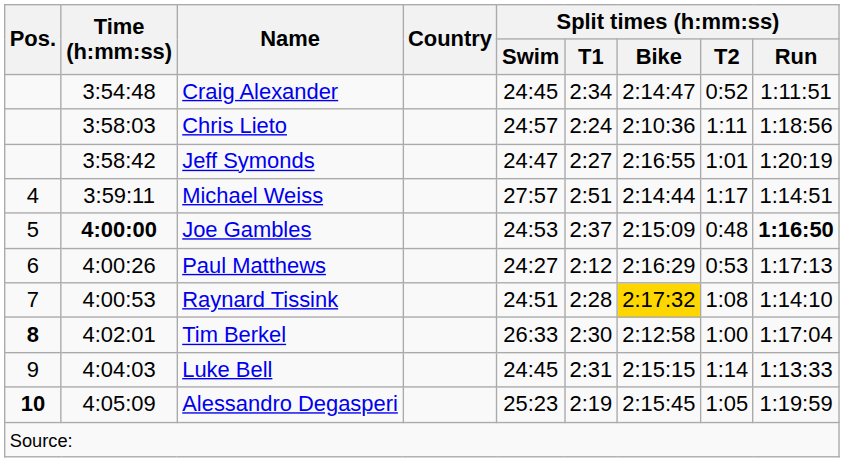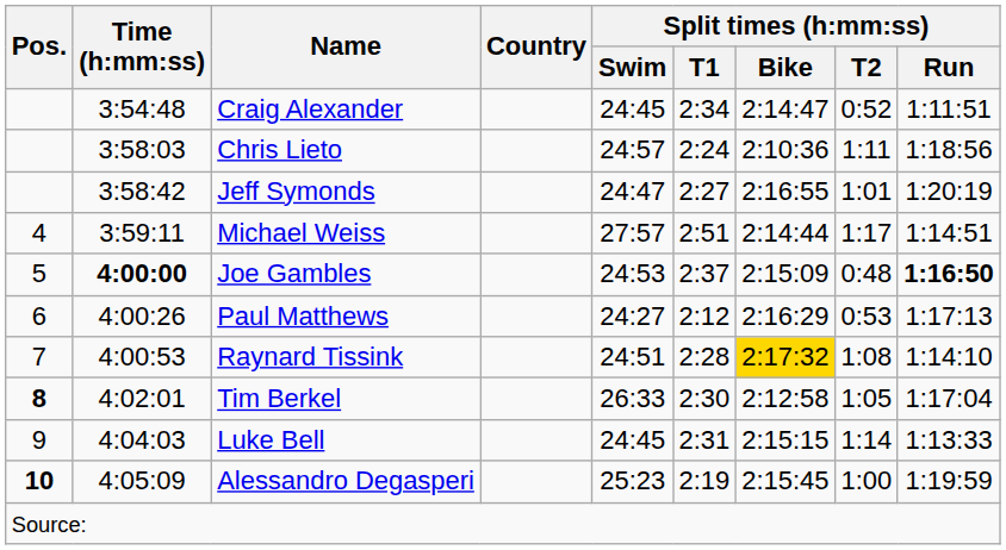 <table class="wikitable" style="text-align:center">
 <tr>
 <th rowspan="2">Pos.</th>
 <th rowspan="2">Time<br>(h:mm:ss)</th>
 <th rowspan="2">Name</th>
 <th rowspan="2">Country</th>
 <th colspan="5">Split times (h:mm:ss)</th>
 </tr>
 <tr>
 <th>Swim</th>
 <th>T1</th>
 <th>Bike</th>
 <th>T2</th>
 <th>Run</th>
 </tr>
 <tr>
 <td></td>
 <td>3:54:48</td>
 <td align="left"><a href='#'>Craig Alexander</a></td>
 <td align="left"></td>
 <td>24:45</td>
 <td>2:34</td>
 <td>2:14:47</td>
 <td>0:52</td>
 <td>1:11:51</td>
 </tr>
 <tr>
 <td></td>
 <td>3:58:03</td>
 <td align="left"><a href='#'>Chris Lieto</a></td>
 <td align="left"></td>
 <td>24:57</td>
 <td>2:24</td>
 <td>2:10:36</td>
 <td>1:11</td>
 <td>1:18:56</td>
 </tr>
 <tr>
 <td></td>
 <td>3:58:42</td>
 <td align="left"><a href='#'>Jeff Symonds</a></td>
 <td align="left"></td>
 <td>24:47</td>
 <td>2:27</td>
 <td>2:16:55</td>
 <td>1:01</td>
 <td>1:20:19</td>
 </tr>
 <tr>
 <td>4</td>
 <td>3:59:11</td>
 <td align="left"><a href='#'>Michael Weiss</a></td>
 <td align="left"></td>
 <td>27:57</td>
 <td>2:51</td>
 <td>2:14:44</td>
 <td>1:17</td>
 <td>1:14:51</td>
 </tr>
 <tr>
 <td>5</td>
 <td><strong>4:00:00</strong></td>
 <td align="left"><a href='#'>Joe Gambles</a></td>
 <td align="left"></td>
 <td>24:53</td>
 <td>2:37</td>
 <td>2:15:09</td>
 <td>0:48</td>
 <td><strong>1:16:50</strong></td>
 </tr>
 <tr>
 <td>6</td>
 <td>4:00:26</td>
 <td align="left"><a href='#'>Paul Matthews</a></td>
 <td align="left"></td>
 <td>24:27</td>
 <td>2:12</td>
 <td>2:16:29</td>
 <td>0:53</td>
 <td>1:17:13</td>
 </tr>
 <tr>
 <td>7</td>
 <td>4:00:53</td>
 <td align="left"><a href='#'>Raynard Tissink</a></td>
 <td align="left"></td>
 <td>24:51</td>
 <td>2:28</td>
 <td style="background: gold;">2:17:32</td>
 <td>1:08</td>
 <td>1:14:10</td>
 </tr>
 <tr>
 <td><strong>8</strong></td>
 <td>4:02:01</td>
 <td align="left"><a href='#'>Tim Berkel</a></td>
 <td align="left"></td>
 <td>26:33</td>
 <td>2:30</td>
 <td>2:12:58</td>
-<td>1:00</td>
+<td>1:05</td>
 <td>1:17:04</td>
 </tr>
 <tr>
 <td>9</td>
 <td>4:04:03</td>
 <td align="left"><a href='#'>Luke Bell</a></td>
 <td align="left"></td>
 <td>24:45</td>
 <td>2:31</td>
 <td>2:15:15</td>
 <td>1:14</td>
 <td>1:13:33</td>
 </tr>
 <tr>
 <td><strong>10</strong></td>
 <td>4:05:09</td>
 <td align="left"><a href='#'>Alessandro Degasperi</a></td>
 <td align="left"></td>
 <td>25:23</td>
 <td>2:19</td>
 <td>2:15:45</td>
-<td>1:05</td>
+<td>1:00</td>
 <td>1:19:59</td>
 </tr>
 <tr>
 <td colspan="9" align="left"><small>Source:</small></td>
 </tr>
 </table>
